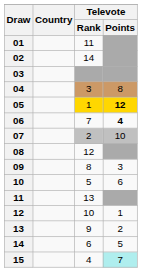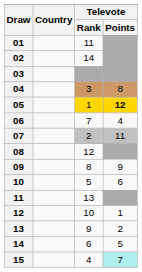 <table class="sortable wikitable collapsible plainrowheaders" style="text-align:center;">
 <tr>
 </tr>
 <tr>
 <th scope="col" rowspan="2">Draw</th>
 <th scope="col" rowspan="2">Country</th>
 <th scope="col" colspan="2">Televote</th>
 </tr>
 <tr>
 <th scope="col">Rank</th>
 <th scope="col" class="unsortable">Points</th>
 </tr>
 <tr>
 <th scope="row" style="text-align:center;">01</th>
 <td style="text-align:left;"></td>
 <td>11</td>
 <td style="background:#AAAAAA;"></td>
 </tr>
 <tr>
 <th scope="row" style="text-align:center;">02</th>
 <td style="text-align:left;"></td>
 <td>14</td>
 <td style="background:#AAAAAA;"></td>
 </tr>
 <tr class=sortbottom>
 <th scope="row" style="text-align:center;">03</th>
 <td style="text-align:left;"></td>
 <td style="background:#AAAAAA;"></td>
 <td style="background:#AAAAAA;"></td>
 </tr>
 <tr>
 <th scope="row" style="text-align:center;">04</th>
 <td style="text-align:left;"></td>
 <td style="background:#CC9966;">3</td>
 <td style="background:#CC9966;">8</td>
 </tr>
 <tr>
 <th scope="row" style="text-align:center;">05</th>
 <td style="text-align:left;"></td>
 <td style="background:gold;">1</td>
 <td style="background:gold;"><strong>12</strong></td>
 </tr>
 <tr>
 <th scope="row" style="text-align:center;">06</th>
 <td style="text-align:left;"></td>
 <td>7</td>
-<td><strong>4</strong></td>
+<td>4</td>
 </tr>
 <tr>
 <th scope="row" style="text-align:center;">07</th>
 <td style="text-align:left;"></td>
 <td style="background:silver;">2</td>
-<td style="background:silver;">10</td>
+<td style="background:silver;">11</td>
 </tr>
 <tr>
 <th scope="row" style="text-align:center;">08</th>
 <td style="text-align:left;"></td>
 <td>12</td>
 <td style="background:#AAAAAA;"></td>
 </tr>
 <tr>
 <th scope="row" style="text-align:center;">09</th>
 <td style="text-align:left;"></td>
 <td>8</td>
-<td>3</td>
+<td>9</td>
 </tr>
 <tr>
 <th scope="row" style="text-align:center;">10</th>
 <td style="text-align:left;"></td>
 <td>5</td>
 <td>6</td>
 </tr>
 <tr>
 <th scope="row" style="text-align:center;">11</th>
 <td style="text-align:left;"></td>
 <td>13</td>
 <td style="background:#AAAAAA;"></td>
 </tr>
 <tr>
 <th scope="row" style="text-align:center;">12</th>
 <td style="text-align:left;"></td>
 <td>10</td>
 <td>1</td>
 </tr>
 <tr>
 <th scope="row" style="text-align:center;">13</th>
 <td style="text-align:left;"></td>
 <td>9</td>
 <td>2</td>
 </tr>
 <tr>
 <th scope="row" style="text-align:center;">14</th>
 <td style="text-align:left;"></td>
 <td>6</td>
 <td>5</td>
 </tr>
 <tr>
 <th scope="row" style="text-align:center;">15</th>
 <td style="text-align:left;"></td>
 <td>4</td>
 <td style="background: paleturquoise;">7</td>
 </tr>
 </table>
